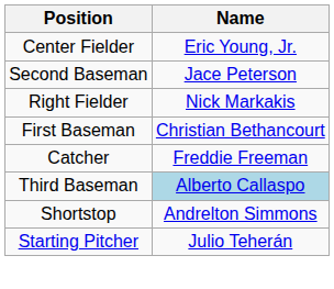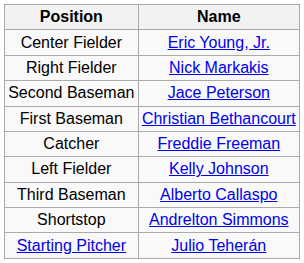 <table class="wikitable" style="text-align:left">
 <tr>
 <th>Position</th>
 <th>Name</th>
 </tr>
 <tr style="text-align: center;">
 <td>Center Fielder</td>
 <td style="text-align: center;"><a href='#'>Eric Young, Jr.</a></td>
 </tr>
 <tr style="text-align: center;">
+<td>Right Fielder</td>
+<td style="text-align: center;"><a href='#'>Nick Markakis</a></td>
+</tr>
+<tr style="text-align: center;">
 <td>Second Baseman</td>
 <td style="text-align: center;"><a href='#'>Jace Peterson</a></td>
-</tr>
-<tr style="text-align: center;">
-<td>Right Fielder</td>
-<td style="text-align: center;"><a href='#'>Nick Markakis</a></td>
 </tr>
 <tr style="text-align: center;">
 <td>First Baseman</td>
 <td style="text-align: center;"><a href='#'>Christian Bethancourt</a></td>
 </tr>
 <tr style="text-align: center;">
 <td>Catcher</td>
 <td style="text-align: center;"><a href='#'>Freddie Freeman</a></td>
 </tr>
 <tr style="text-align: center;">
+<td>Left Fielder</td>
+<td style="text-align: center;"><a href='#'>Kelly Johnson</a></td>
+</tr>
+<tr style="text-align: center;">
 <td>Third Baseman</td>
-<td style="background: lightblue; text-align: center;"><a href='#'>Alberto Callaspo</a></td>
+<td style="text-align: center;"><a href='#'>Alberto Callaspo</a></td>
 </tr>
 <tr style="text-align: center;">
 <td>Shortstop</td>
 <td style="text-align: center;"><a href='#'>Andrelton Simmons</a></td>
 </tr>
 <tr style="text-align: center;">
 <td style="text-align: center;"><a href='#'>Starting Pitcher</a></td>
 <td style="text-align: center;"><a href='#'>Julio Teherán</a></td>
 </tr>
 <tr>
 </tr>
 </table>
